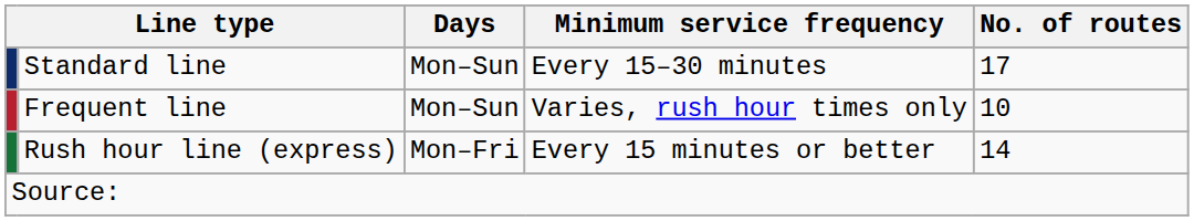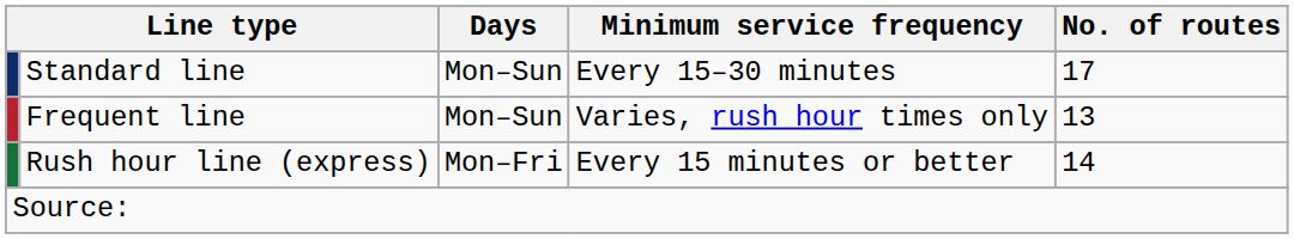 <table class=wikitable style="font-size: 95%;" |>
 <tr>
 <th colspan=2>Line type</th>
 <th>Days</th>
 <th>Minimum service frequency</th>
 <th>No. of routes</th>
 </tr>
 <tr>
 <th style="background:#0e2c6c;"></th>
 <td>Standard line</td>
 <td>Mon–Sun</td>
 <td>Every 15–30 minutes</td>
 <td>17</td>
 </tr>
 <tr>
 <th style="background:#b8202f;"></th>
 <td>Frequent line</td>
 <td>Mon–Sun</td>
 <td>Varies, <a href='#'>rush hour</a> times only</td>
-<td>10</td>
+<td>13</td>
 </tr>
 <tr>
 <th style="background:#157239;"></th>
 <td>Rush hour line (express)</td>
 <td>Mon–Fri</td>
 <td>Every 15 minutes or better</td>
 <td>14</td>
 </tr>
 <tr>
 <td colspan=5>Source:</td>
 </tr>
 </table>
